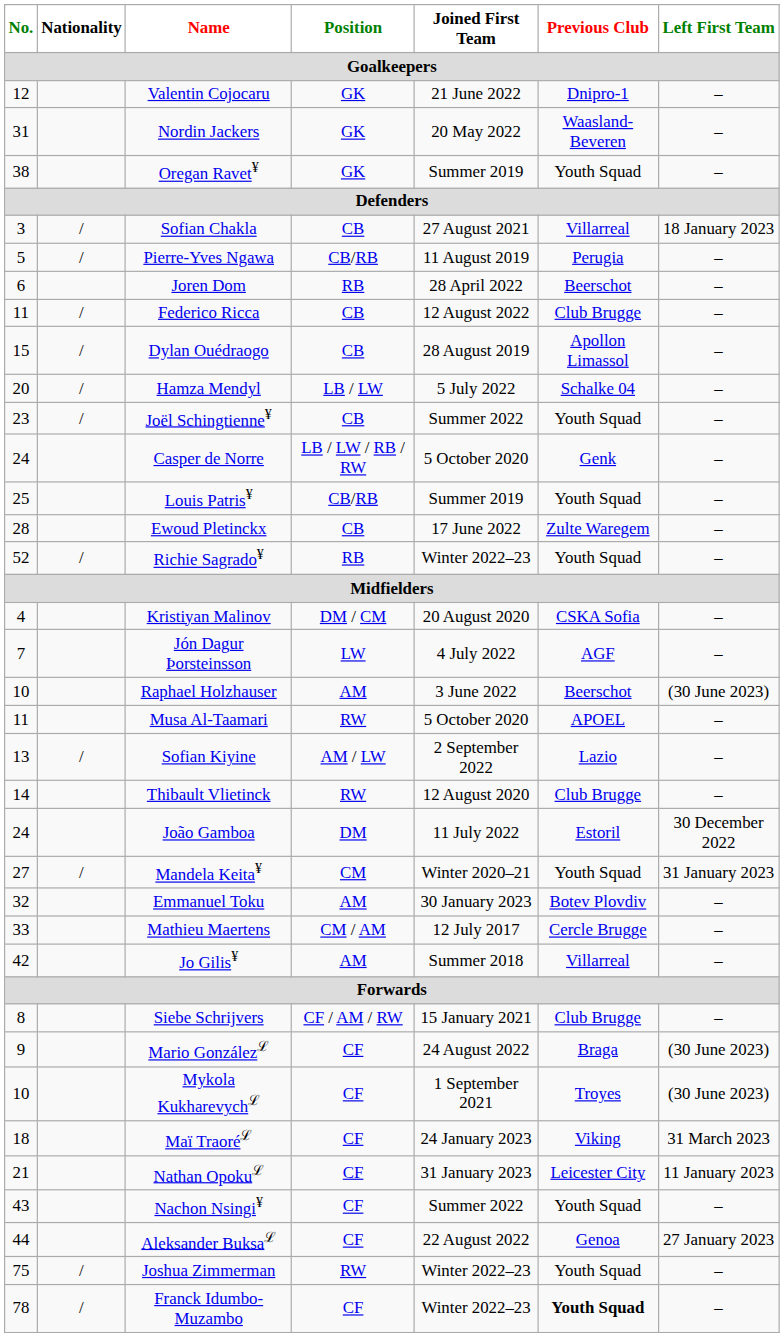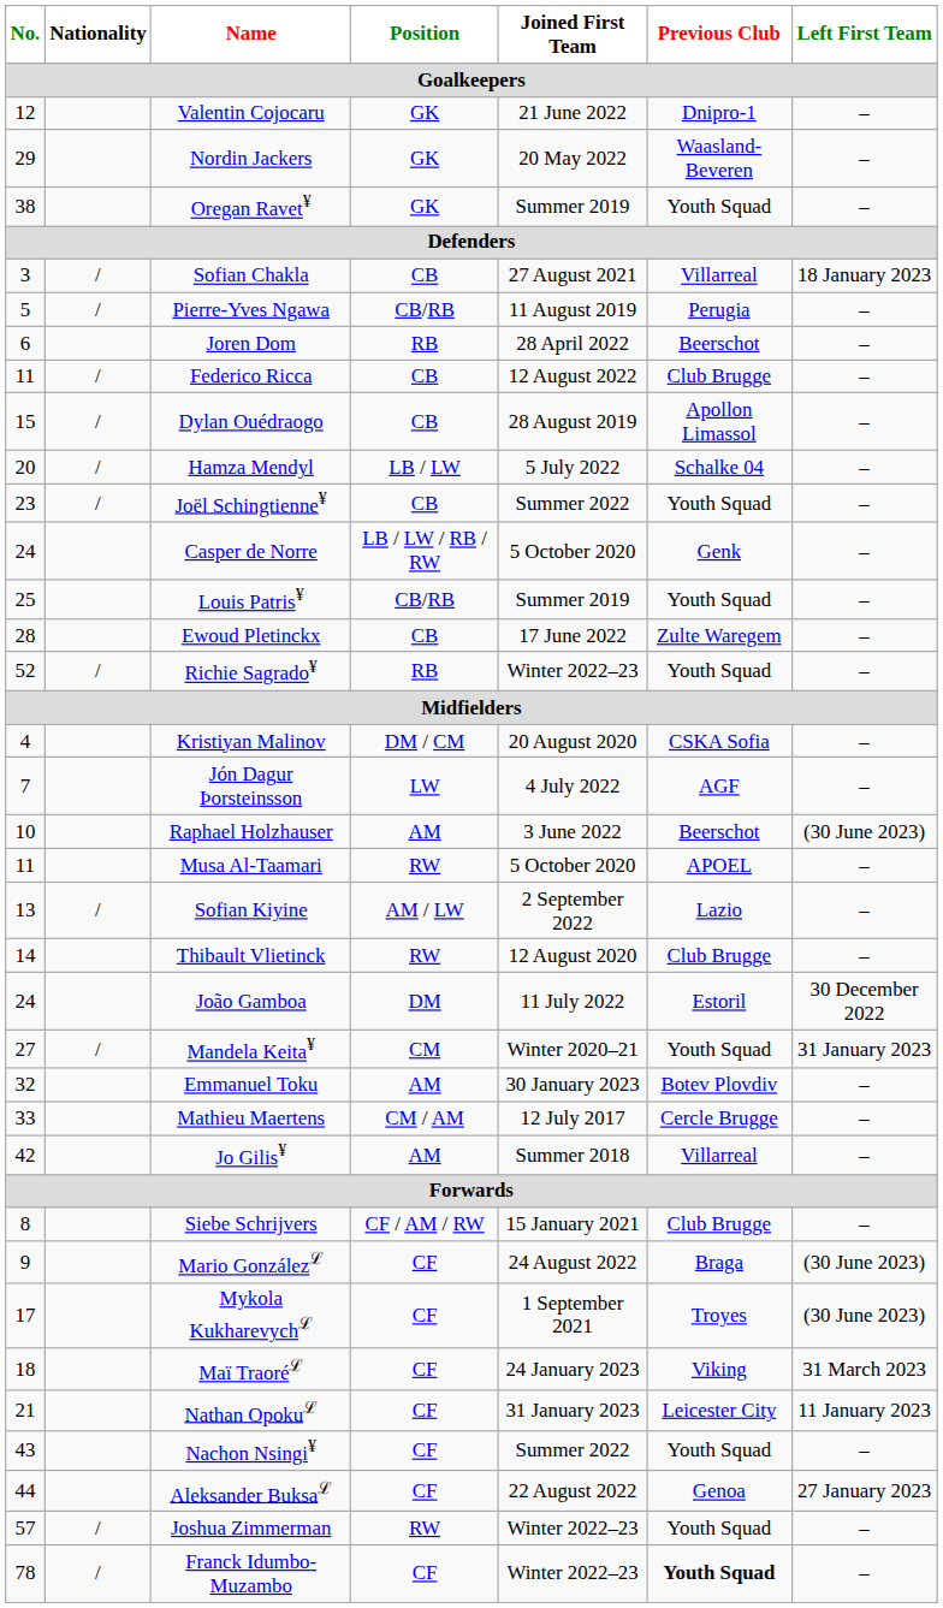 <table class="wikitable" style="text-align: center; font-size:90%" width=75%>
 <tr>
 <th style="background: #ffffff; color:green">No.</th>
 <th style="background: #ffffff; color:black">Nationality</th>
 <th style="background: #ffffff; color:red">Name</th>
 <th style="background: #ffffff; color:green">Position</th>
 <th style="background: #ffffff; color:black">Joined First Team</th>
 <th style="background: #ffffff; color:red">Previous Club</th>
 <th style="background: #ffffff; color:green">Left First Team</th>
 </tr>
 <tr>
 <th colspan=7 style="background: #DCDCDC" align=right>Goalkeepers</th>
 </tr>
 <tr>
 <td>12</td>
 <td></td>
 <td><a href='#'>Valentin Cojocaru</a></td>
 <td><a href='#'>GK</a></td>
 <td>21 June 2022</td>
 <td> <a href='#'>Dnipro-1</a></td>
 <td>–</td>
 </tr>
 <tr>
-<td>31</td>
+<td>29</td>
 <td></td>
 <td><a href='#'>Nordin Jackers</a></td>
 <td><a href='#'>GK</a></td>
 <td>20 May 2022</td>
 <td> <a href='#'>Waasland-Beveren</a></td>
 <td>–</td>
 </tr>
 <tr>
 <td>38</td>
 <td></td>
 <td><a href='#'>Oregan Ravet</a><sup>¥</sup></td>
 <td><a href='#'>GK</a></td>
 <td>Summer 2019</td>
 <td>Youth Squad</td>
 <td>–</td>
 </tr>
 <tr>
 <th colspan=7 style="background: #DCDCDC" align=right>Defenders</th>
 </tr>
 <tr>
 <td>3</td>
 <td> / </td>
 <td><a href='#'>Sofian Chakla</a></td>
 <td><a href='#'>CB</a></td>
 <td>27 August 2021</td>
 <td> <a href='#'>Villarreal</a></td>
 <td>18 January 2023</td>
 </tr>
 <tr>
 <td>5</td>
 <td> / </td>
 <td><a href='#'>Pierre-Yves Ngawa</a></td>
 <td><a href='#'>CB</a>/<a href='#'>RB</a></td>
 <td>11 August 2019</td>
 <td> <a href='#'>Perugia</a></td>
 <td>–</td>
 </tr>
 <tr>
 <td>6</td>
 <td></td>
 <td><a href='#'>Joren Dom</a></td>
 <td><a href='#'>RB</a></td>
 <td>28 April 2022</td>
 <td> <a href='#'>Beerschot</a></td>
 <td>–</td>
 </tr>
 <tr>
 <td>11</td>
 <td> / </td>
 <td><a href='#'>Federico Ricca</a></td>
 <td><a href='#'>CB</a></td>
 <td>12 August 2022</td>
 <td> <a href='#'>Club Brugge</a></td>
 <td>–</td>
 </tr>
 <tr>
 <td>15</td>
 <td> / </td>
 <td><a href='#'>Dylan Ouédraogo</a></td>
 <td><a href='#'>CB</a></td>
 <td>28 August 2019</td>
 <td> <a href='#'>Apollon Limassol</a></td>
 <td>–</td>
 </tr>
 <tr>
 <td>20</td>
 <td> / </td>
 <td><a href='#'>Hamza Mendyl</a></td>
 <td><a href='#'>LB</a> / <a href='#'>LW</a></td>
 <td>5 July 2022</td>
 <td> <a href='#'>Schalke 04</a></td>
 <td>–</td>
 </tr>
 <tr>
 <td>23</td>
 <td> / </td>
 <td><a href='#'>Joël Schingtienne</a><sup>¥</sup></td>
 <td><a href='#'>CB</a></td>
 <td>Summer 2022</td>
 <td>Youth Squad</td>
 <td>–</td>
 </tr>
 <tr>
 <td>24</td>
 <td></td>
 <td><a href='#'>Casper de Norre</a></td>
 <td><a href='#'>LB</a> / <a href='#'>LW</a> / <a href='#'>RB</a> / <a href='#'>RW</a></td>
 <td>5 October 2020</td>
 <td> <a href='#'>Genk</a></td>
 <td>–</td>
 </tr>
 <tr>
 <td>25</td>
 <td></td>
 <td><a href='#'>Louis Patris</a><sup>¥</sup></td>
 <td><a href='#'>CB</a>/<a href='#'>RB</a></td>
 <td>Summer 2019</td>
 <td>Youth Squad</td>
 <td>–</td>
 </tr>
 <tr>
 <td>28</td>
 <td></td>
 <td><a href='#'>Ewoud Pletinckx</a></td>
 <td><a href='#'>CB</a></td>
 <td>17 June 2022</td>
 <td> <a href='#'>Zulte Waregem</a></td>
 <td>–</td>
 </tr>
 <tr>
 <td>52</td>
 <td> / </td>
 <td><a href='#'>Richie Sagrado</a><sup>¥</sup></td>
 <td><a href='#'>RB</a></td>
 <td>Winter 2022–23</td>
 <td>Youth Squad</td>
 <td>–</td>
 </tr>
 <tr>
 <th colspan=7 style="background: #DCDCDC" align=right>Midfielders</th>
 </tr>
 <tr>
 <td>4</td>
 <td></td>
 <td><a href='#'>Kristiyan Malinov</a></td>
 <td><a href='#'>DM</a> / <a href='#'>CM</a></td>
 <td>20 August 2020</td>
 <td> <a href='#'>CSKA Sofia</a></td>
 <td>–</td>
 </tr>
 <tr>
 <td>7</td>
 <td></td>
 <td><a href='#'>Jón Dagur Þorsteinsson</a></td>
 <td><a href='#'>LW</a></td>
 <td>4 July 2022</td>
 <td> <a href='#'>AGF</a></td>
 <td>–</td>
 </tr>
 <tr>
 <td>10</td>
 <td></td>
 <td><a href='#'>Raphael Holzhauser</a></td>
 <td><a href='#'>AM</a></td>
 <td>3 June 2022</td>
 <td> <a href='#'>Beerschot</a></td>
 <td>(30 June 2023)</td>
 </tr>
 <tr>
 <td>11</td>
 <td></td>
 <td><a href='#'>Musa Al-Taamari</a></td>
 <td><a href='#'>RW</a></td>
 <td>5 October 2020</td>
 <td> <a href='#'>APOEL</a></td>
 <td>–</td>
 </tr>
 <tr>
 <td>13</td>
 <td> / </td>
 <td><a href='#'>Sofian Kiyine</a></td>
 <td><a href='#'>AM</a> / <a href='#'>LW</a></td>
 <td>2 September 2022</td>
 <td> <a href='#'>Lazio</a></td>
 <td>–</td>
 </tr>
 <tr>
 <td>14</td>
 <td></td>
 <td><a href='#'>Thibault Vlietinck</a></td>
 <td><a href='#'>RW</a></td>
 <td>12 August 2020</td>
 <td> <a href='#'>Club Brugge</a></td>
 <td>–</td>
 </tr>
 <tr>
 <td>24</td>
 <td></td>
 <td><a href='#'>João Gamboa</a></td>
 <td><a href='#'>DM</a></td>
 <td>11 July 2022</td>
 <td> <a href='#'>Estoril</a></td>
 <td>30 December 2022</td>
 </tr>
 <tr>
 <td>27</td>
 <td> / </td>
 <td><a href='#'>Mandela Keita</a><sup>¥</sup></td>
 <td><a href='#'>CM</a></td>
 <td>Winter 2020–21</td>
 <td>Youth Squad</td>
 <td>31 January 2023</td>
 </tr>
 <tr>
 <td>32</td>
 <td></td>
 <td><a href='#'>Emmanuel Toku</a></td>
 <td><a href='#'>AM</a></td>
 <td>30 January 2023</td>
 <td> <a href='#'>Botev Plovdiv</a></td>
 <td>–</td>
 </tr>
 <tr>
 <td>33</td>
 <td></td>
 <td><a href='#'>Mathieu Maertens</a></td>
 <td><a href='#'>CM</a> / <a href='#'>AM</a></td>
 <td>12 July 2017</td>
 <td> <a href='#'>Cercle Brugge</a></td>
 <td>–</td>
 </tr>
 <tr>
 <td>42</td>
 <td></td>
 <td><a href='#'>Jo Gilis</a><sup>¥</sup></td>
 <td><a href='#'>AM</a></td>
 <td>Summer 2018</td>
 <td> <a href='#'>Villarreal</a></td>
 <td>–</td>
 </tr>
 <tr>
 <th colspan=7 style="background: #DCDCDC" align=right>Forwards</th>
 </tr>
 <tr>
 <td>8</td>
 <td></td>
 <td><a href='#'>Siebe Schrijvers</a></td>
 <td><a href='#'>CF</a> / <a href='#'>AM</a> / <a href='#'>RW</a></td>
 <td>15 January 2021</td>
 <td> <a href='#'>Club Brugge</a></td>
 <td>–</td>
 </tr>
 <tr>
 <td>9</td>
 <td></td>
 <td><a href='#'>Mario González</a><sup>ℒ</sup></td>
 <td><a href='#'>CF</a></td>
 <td>24 August 2022</td>
 <td> <a href='#'>Braga</a></td>
 <td>(30 June 2023)</td>
 </tr>
 <tr>
-<td>10</td>
+<td>17</td>
 <td></td>
 <td><a href='#'>Mykola Kukharevych</a><sup>ℒ</sup></td>
 <td><a href='#'>CF</a></td>
 <td>1 September 2021</td>
 <td> <a href='#'>Troyes</a></td>
 <td>(30 June 2023)</td>
 </tr>
 <tr>
 <td>18</td>
 <td></td>
 <td><a href='#'>Maï Traoré</a><sup>ℒ</sup></td>
 <td><a href='#'>CF</a></td>
 <td>24 January 2023</td>
 <td> <a href='#'>Viking</a></td>
 <td>31 March 2023</td>
 </tr>
 <tr>
 <td>21</td>
 <td></td>
 <td><a href='#'>Nathan Opoku</a><sup>ℒ</sup></td>
 <td><a href='#'>CF</a></td>
 <td>31 January 2023</td>
 <td> <a href='#'>Leicester City</a></td>
 <td>11 January 2023</td>
 </tr>
 <tr>
 <td>43</td>
 <td></td>
 <td><a href='#'>Nachon Nsingi</a><sup>¥</sup></td>
 <td><a href='#'>CF</a></td>
 <td>Summer 2022</td>
 <td>Youth Squad</td>
 <td>–</td>
 </tr>
 <tr>
 <td>44</td>
 <td></td>
 <td><a href='#'>Aleksander Buksa</a><sup>ℒ</sup></td>
 <td><a href='#'>CF</a></td>
 <td>22 August 2022</td>
 <td> <a href='#'>Genoa</a></td>
 <td>27 January 2023</td>
 </tr>
 <tr>
-<td>75</td>
+<td>57</td>
 <td> / </td>
 <td><a href='#'>Joshua Zimmerman</a></td>
 <td><a href='#'>RW</a></td>
 <td>Winter 2022–23</td>
 <td>Youth Squad</td>
 <td>–</td>
 </tr>
 <tr>
 <td>78</td>
 <td> / </td>
 <td><a href='#'>Franck Idumbo-Muzambo</a></td>
 <td><a href='#'>CF</a></td>
 <td>Winter 2022–23</td>
 <td><strong>Youth Squad</strong></td>
 <td>–</td>
 </tr>
 </table>
